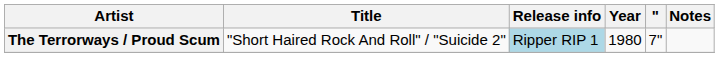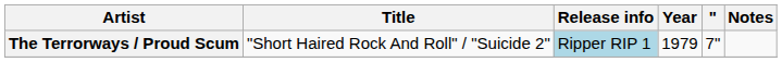 <table class="wikitable plainrowheaders sortable">
 <tr>
 <th scope="col">Artist</th>
 <th scope="col">Title</th>
 <th scope="col">Release info</th>
 <th scope="col">Year</th>
 <th scope="col">"</th>
 <th scope="col" class="unsortable">Notes</th>
 </tr>
 <tr>
 <th scope="row">The Terrorways / Proud Scum</th>
 <td>"Short Haired Rock And Roll" / "Suicide 2"</td>
 <td style="background: lightblue;">Ripper RIP 1</td>
-<td>1980</td>
+<td>1979</td>
 <td>7"</td>
 <td></td>
 </tr>
 <tr>
 </tr>
 </table>
